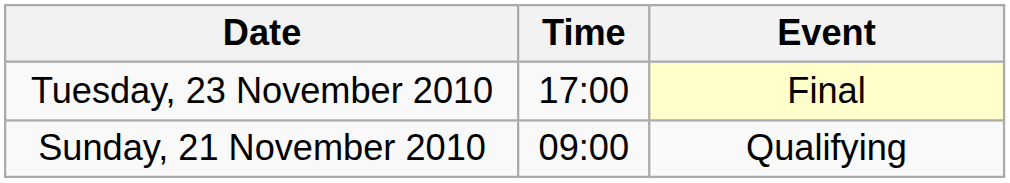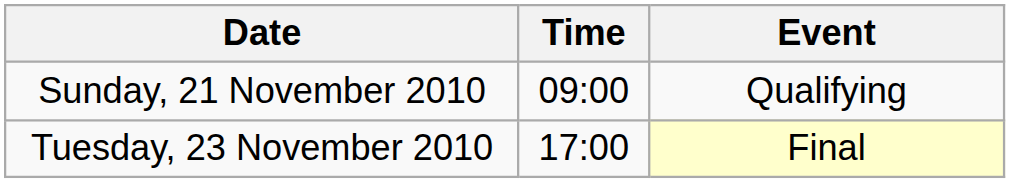 <table class = "wikitable" style="text-align:center;">
 <tr>
 <th width=220>Date</th>
 <th width=50>Time</th>
 <th width=150>Event</th>
 </tr>
 <tr>
+<td>Sunday, 21 November 2010</td>
+<td>09:00</td>
+<td>Qualifying</td>
+</tr>
+<tr>
 <td>Tuesday, 23 November 2010</td>
 <td>17:00</td>
 <td bgcolor=ffffcc>Final</td>
 </tr>
-<tr>
-<td>Sunday, 21 November 2010</td>
-<td>09:00</td>
-<td>Qualifying</td>
-</tr>
 </table>
